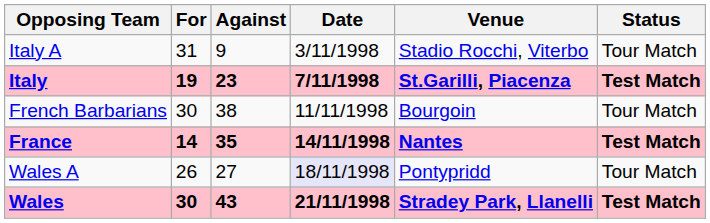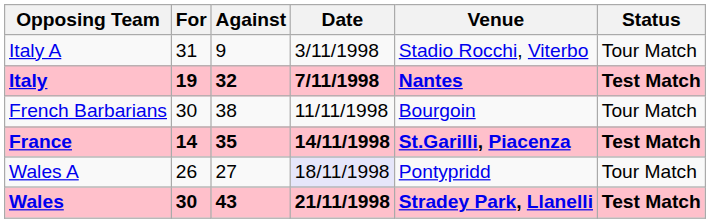 <table class=wikitable>
 <tr>
 <th>Opposing Team</th>
 <th>For</th>
 <th>Against</th>
 <th>Date</th>
 <th>Venue</th>
 <th>Status</th>
 </tr>
 <tr>
 <td><a href='#'>Italy A</a></td>
 <td>31</td>
 <td>9</td>
 <td>3/11/1998</td>
 <td><a href='#'>Stadio Rocchi</a>, <a href='#'>Viterbo</a></td>
 <td>Tour Match</td>
 </tr>
 <tr bgcolor=pink>
 <td><strong><a href='#'>Italy</a></strong></td>
 <td><strong>19</strong></td>
-<td><strong>23</strong></td>
+<td><strong>32</strong></td>
 <td><strong>7/11/1998</strong></td>
-<td><strong><a href='#'>St.Garilli</a>, <a href='#'>Piacenza</a></strong></td>
+<td><strong><a href='#'>Nantes</a></strong></td>
 <td><strong>Test Match</strong></td>
 </tr>
 <tr>
 <td><a href='#'>French Barbarians</a></td>
 <td>30</td>
 <td>38</td>
 <td>11/11/1998</td>
 <td><a href='#'>Bourgoin</a></td>
 <td>Tour Match</td>
 </tr>
 <tr bgcolor=pink>
 <td><strong><a href='#'>France</a></strong></td>
 <td><strong>14</strong></td>
 <td><strong>35</strong></td>
 <td><strong>14/11/1998</strong></td>
-<td><strong><a href='#'>Nantes</a></strong></td>
+<td><strong><a href='#'>St.Garilli</a>, <a href='#'>Piacenza</a></strong></td>
 <td><strong>Test Match</strong></td>
 </tr>
 <tr>
 <td><a href='#'>Wales A</a></td>
 <td>26</td>
 <td>27</td>
 <td style="background: lavender;">18/11/1998</td>
 <td><a href='#'>Pontypridd</a></td>
 <td>Tour Match</td>
 </tr>
 <tr bgcolor=pink>
 <td><strong><a href='#'>Wales</a></strong></td>
 <td><strong>30</strong></td>
 <td><strong>43</strong></td>
 <td><strong>21/11/1998</strong></td>
 <td><strong><a href='#'>Stradey Park</a>, <a href='#'>Llanelli</a></strong></td>
 <td><strong>Test Match</strong></td>
 </tr>
 </table>
